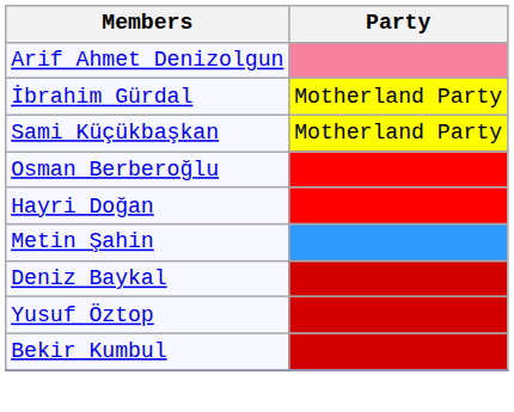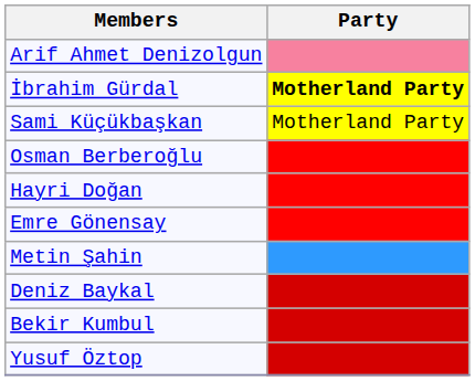 <table class=wikitable style="border:1px solid #8888aa; background-color:#f7f8ff; padding:0px; font-size:90%;">
 <tr>
 <th>Members</th>
 <th>Party</th>
 </tr>
 <tr>
 <td><a href='#'>Arif Ahmet Denizolgun</a></td>
 <td style="background: #F7819F"></td>
 </tr>
 <tr>
 <td><a href='#'>İbrahim Gürdal</a></td>
-<td style="background: #ffff00">Motherland Party</td>
+<td style="background: #ffff00"><strong>Motherland Party</strong></td>
 </tr>
 <tr>
 <td><a href='#'>Sami Küçükbaşkan</a></td>
 <td style="background: #ffff00">Motherland Party</td>
 </tr>
 <tr>
 <td><a href='#'>Osman Berberoğlu</a></td>
 <td style="background: #ff0000"></td>
 </tr>
 <tr>
 <td><a href='#'>Hayri Doğan</a></td>
 <td style="background: #ff0000"></td>
 </tr>
 <tr>
+<td><a href='#'>Emre Gönensay</a></td>
+<td style="background: #ff0000"></td>
+</tr>
+<tr>
 <td><a href='#'>Metin Şahin</a></td>
 <td style="background: #2E9AFE"></td>
 </tr>
 <tr>
 <td><a href='#'>Deniz Baykal</a></td>
 <td style="background: #d40000"></td>
 </tr>
 <tr>
-<td><a href='#'>Yusuf Öztop</a></td>
+<td><a href='#'>Bekir Kumbul</a></td>
 <td style="background: #d40000"></td>
 </tr>
 <tr>
-<td><a href='#'>Bekir Kumbul</a></td>
+<td><a href='#'>Yusuf Öztop</a></td>
 <td style="background: #d40000"></td>
 </tr>
 <tr>
 </tr>
 </table>
